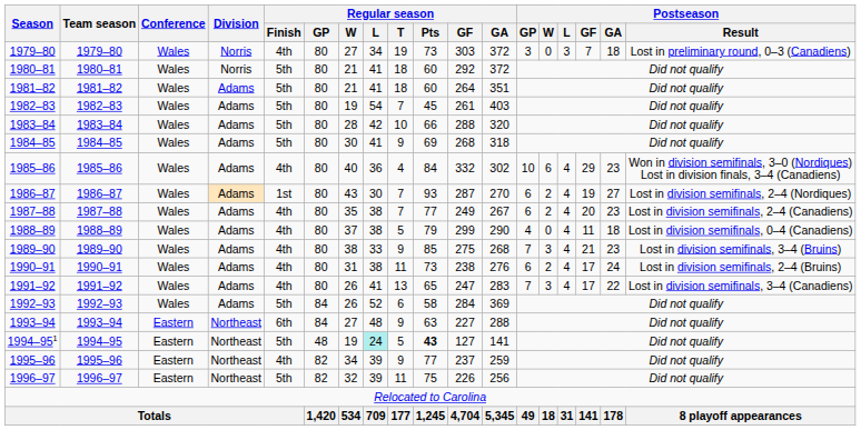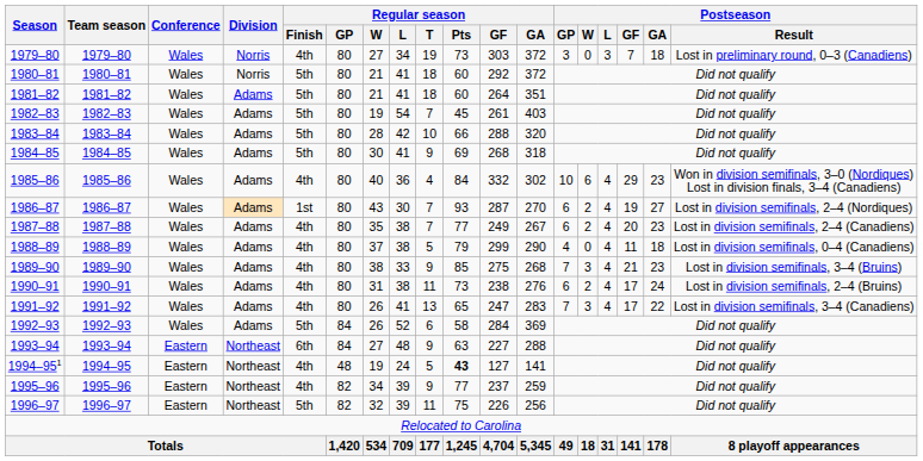 <table class="wikitable" style="text-align:center; font-size: 95%">
 <tr>
 <th rowspan="2"><a href='#'>Season</a></th>
 <th rowspan="2">Team season</th>
 <th rowspan="2"><a href='#'>Conference</a></th>
 <th rowspan="2"><a href='#'>Division</a></th>
 <th colspan="8"><a href='#'>Regular season</a></th>
 <th colspan="6"><a href='#'>Postseason</a></th>
 </tr>
 <tr>
 <th>Finish</th>
 <th>GP</th>
 <th>W</th>
 <th>L</th>
 <th>T</th>
 <th>Pts</th>
 <th>GF</th>
 <th>GA</th>
 <th>GP</th>
 <th>W</th>
 <th>L</th>
 <th>GF</th>
 <th>GA</th>
 <th>Result</th>
 </tr>
 <tr>
 <td><a href='#'>1979–80</a></td>
 <td><a href='#'>1979–80</a></td>
 <td><a href='#'>Wales</a></td>
 <td><a href='#'>Norris</a></td>
 <td>4th</td>
 <td>80</td>
 <td>27</td>
 <td>34</td>
 <td>19</td>
 <td>73</td>
 <td>303</td>
 <td>372</td>
 <td>3</td>
 <td>0</td>
 <td>3</td>
 <td>7</td>
 <td>18</td>
 <td>Lost in <a href='#'>preliminary round</a>, 0–3 (<a href='#'>Canadiens</a>)</td>
 </tr>
 <tr>
 <td><a href='#'>1980–81</a></td>
 <td><a href='#'>1980–81</a></td>
 <td>Wales</td>
 <td>Norris</td>
 <td>5th</td>
 <td>80</td>
 <td>21</td>
 <td>41</td>
 <td>18</td>
 <td>60</td>
 <td>292</td>
 <td>372</td>
 <td colspan="6"><em>Did not qualify</em></td>
 </tr>
 <tr>
 <td><a href='#'>1981–82</a></td>
 <td><a href='#'>1981–82</a></td>
 <td>Wales</td>
 <td><a href='#'>Adams</a></td>
 <td>5th</td>
 <td>80</td>
 <td>21</td>
 <td>41</td>
 <td>18</td>
 <td>60</td>
 <td>264</td>
 <td>351</td>
 <td colspan="6"><em>Did not qualify</em></td>
 </tr>
 <tr>
 <td><a href='#'>1982–83</a></td>
 <td><a href='#'>1982–83</a></td>
 <td>Wales</td>
 <td>Adams</td>
 <td>5th</td>
 <td>80</td>
 <td>19</td>
 <td>54</td>
 <td>7</td>
 <td>45</td>
 <td>261</td>
 <td>403</td>
 <td colspan="6"><em>Did not qualify</em></td>
 </tr>
 <tr>
 <td><a href='#'>1983–84</a></td>
 <td><a href='#'>1983–84</a></td>
 <td>Wales</td>
 <td>Adams</td>
 <td>5th</td>
 <td>80</td>
 <td>28</td>
 <td>42</td>
 <td>10</td>
 <td>66</td>
 <td>288</td>
 <td>320</td>
 <td colspan="6"><em>Did not qualify</em></td>
 </tr>
 <tr>
 <td><a href='#'>1984–85</a></td>
 <td><a href='#'>1984–85</a></td>
 <td>Wales</td>
 <td>Adams</td>
 <td>5th</td>
 <td>80</td>
 <td>30</td>
 <td>41</td>
 <td>9</td>
 <td>69</td>
 <td>268</td>
 <td>318</td>
 <td colspan="6"><em>Did not qualify</em></td>
 </tr>
 <tr>
 <td><a href='#'>1985–86</a></td>
 <td><a href='#'>1985–86</a></td>
 <td>Wales</td>
 <td>Adams</td>
 <td>4th</td>
 <td>80</td>
 <td>40</td>
 <td>36</td>
 <td>4</td>
 <td>84</td>
 <td>332</td>
 <td>302</td>
 <td>10</td>
 <td>6</td>
 <td>4</td>
 <td>29</td>
 <td>23</td>
 <td>Won in <a href='#'>division semifinals</a>, 3–0 (<a href='#'>Nordiques</a>)<br>Lost in division finals, 3–4 (Canadiens)</td>
 </tr>
 <tr>
 <td><a href='#'>1986–87</a></td>
 <td><a href='#'>1986–87</a></td>
 <td>Wales</td>
 <td style="background: #FFE6BD;">Adams </td>
 <td>1st</td>
 <td>80</td>
 <td>43</td>
 <td>30</td>
 <td>7</td>
 <td>93</td>
 <td>287</td>
 <td>270</td>
 <td>6</td>
 <td>2</td>
 <td>4</td>
 <td>19</td>
 <td>27</td>
 <td>Lost in <a href='#'>division semifinals</a>, 2–4 (Nordiques)</td>
 </tr>
 <tr>
 <td><a href='#'>1987–88</a></td>
 <td><a href='#'>1987–88</a></td>
 <td>Wales</td>
 <td>Adams</td>
 <td>4th</td>
 <td>80</td>
 <td>35</td>
 <td>38</td>
 <td>7</td>
 <td>77</td>
 <td>249</td>
 <td>267</td>
 <td>6</td>
 <td>2</td>
 <td>4</td>
 <td>20</td>
 <td>23</td>
 <td>Lost in <a href='#'>division semifinals</a>, 2–4 (Canadiens)</td>
 </tr>
 <tr>
 <td><a href='#'>1988–89</a></td>
 <td><a href='#'>1988–89</a></td>
 <td>Wales</td>
 <td>Adams</td>
 <td>4th</td>
 <td>80</td>
 <td>37</td>
 <td>38</td>
 <td>5</td>
 <td>79</td>
 <td>299</td>
 <td>290</td>
 <td>4</td>
 <td>0</td>
 <td>4</td>
 <td>11</td>
 <td>18</td>
 <td>Lost in <a href='#'>division semifinals</a>, 0–4 (Canadiens)</td>
 </tr>
 <tr>
 <td><a href='#'>1989–90</a></td>
 <td><a href='#'>1989–90</a></td>
 <td>Wales</td>
 <td>Adams</td>
 <td>4th</td>
 <td>80</td>
 <td>38</td>
 <td>33</td>
 <td>9</td>
 <td>85</td>
 <td>275</td>
 <td>268</td>
 <td>7</td>
 <td>3</td>
 <td>4</td>
 <td>21</td>
 <td>23</td>
 <td>Lost in <a href='#'>division semifinals</a>, 3–4 (<a href='#'>Bruins</a>)</td>
 </tr>
 <tr>
 <td><a href='#'>1990–91</a></td>
 <td><a href='#'>1990–91</a></td>
 <td>Wales</td>
 <td>Adams</td>
 <td>4th</td>
 <td>80</td>
 <td>31</td>
 <td>38</td>
 <td>11</td>
 <td>73</td>
 <td>238</td>
 <td>276</td>
 <td>6</td>
 <td>2</td>
 <td>4</td>
 <td>17</td>
 <td>24</td>
 <td>Lost in <a href='#'>division semifinals</a>, 2–4 (Bruins)</td>
 </tr>
 <tr>
 <td><a href='#'>1991–92</a></td>
 <td><a href='#'>1991–92</a></td>
 <td>Wales</td>
 <td>Adams</td>
 <td>4th</td>
 <td>80</td>
 <td>26</td>
 <td>41</td>
 <td>13</td>
 <td>65</td>
 <td>247</td>
 <td>283</td>
 <td>7</td>
 <td>3</td>
 <td>4</td>
 <td>17</td>
 <td>22</td>
 <td>Lost in <a href='#'>division semifinals</a>, 3–4 (Canadiens)</td>
 </tr>
 <tr>
 <td><a href='#'>1992–93</a></td>
 <td><a href='#'>1992–93</a></td>
 <td>Wales</td>
 <td>Adams</td>
 <td>5th</td>
 <td>84</td>
 <td>26</td>
 <td>52</td>
 <td>6</td>
 <td>58</td>
 <td>284</td>
 <td>369</td>
 <td colspan="6"><em>Did not qualify</em></td>
 </tr>
 <tr>
 <td><a href='#'>1993–94</a></td>
 <td><a href='#'>1993–94</a></td>
 <td><a href='#'>Eastern</a></td>
 <td><a href='#'>Northeast</a></td>
 <td>6th</td>
 <td>84</td>
 <td>27</td>
 <td>48</td>
 <td>9</td>
 <td>63</td>
 <td>227</td>
 <td>288</td>
 <td colspan="6"><em>Did not qualify</em></td>
 </tr>
 <tr>
 <td><a href='#'>1994–95</a><small><sup>1</sup></small></td>
 <td><a href='#'>1994–95</a></td>
 <td>Eastern</td>
 <td>Northeast</td>
-<td>5th</td>
+<td>4th</td>
 <td>48</td>
 <td>19</td>
-<td style="background: paleturquoise;">24</td>
+<td>24</td>
 <td>5</td>
 <td><strong>43</strong></td>
 <td>127</td>
 <td>141</td>
 <td colspan="6"><em>Did not qualify</em></td>
 </tr>
 <tr>
 <td><a href='#'>1995–96</a></td>
 <td><a href='#'>1995–96</a></td>
 <td>Eastern</td>
 <td>Northeast</td>
 <td>4th</td>
 <td>82</td>
 <td>34</td>
 <td>39</td>
 <td>9</td>
 <td>77</td>
 <td>237</td>
 <td>259</td>
 <td colspan="6"><em>Did not qualify</em></td>
 </tr>
 <tr>
 <td><a href='#'>1996–97</a></td>
 <td><a href='#'>1996–97</a></td>
 <td>Eastern</td>
 <td>Northeast</td>
 <td>5th</td>
 <td>82</td>
 <td>32</td>
 <td>39</td>
 <td>11</td>
 <td>75</td>
 <td>226</td>
 <td>256</td>
 <td colspan="6"><em>Did not qualify</em></td>
 </tr>
 <tr>
 <td align="center" colspan="18"><em><a href='#'>Relocated to Carolina</a></em></td>
 </tr>
 <tr>
 <th colspan="5">Totals</th>
 <th>1,420</th>
 <th>534</th>
 <th>709</th>
 <th>177</th>
 <th>1,245</th>
 <th>4,704</th>
 <th>5,345</th>
 <th>49</th>
 <th>18</th>
 <th>31</th>
 <th>141</th>
 <th>178</th>
 <th>8 playoff appearances</th>
 </tr>
 </table>
